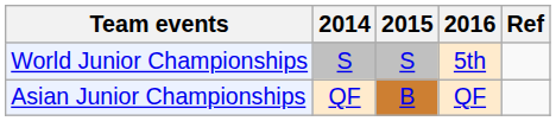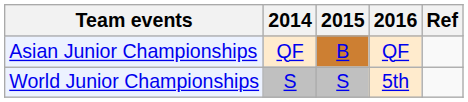 <table class="wikitable" style="font-size: 90%; text-align:center">
 <tr>
 <th>Team events</th>
 <th>2014</th>
 <th>2015</th>
 <th>2016</th>
 <th>Ref</th>
 </tr>
 <tr>
+<td bgcolor="#ECF2FF"; align="left"><a href='#'>Asian Junior Championships</a></td>
+<td bgcolor=FFEBCD><a href='#'>QF</a></td>
+<td bgcolor=CD7F32><a href='#'>B</a></td>
+<td bgcolor=FFEBCD><a href='#'>QF</a></td>
+<td></td>
+</tr>
+<tr>
 <td bgcolor="#ECF2FF"; align="left"><a href='#'>World Junior Championships</a></td>
 <td bgcolor=silver><a href='#'>S</a></td>
 <td bgcolor=silver><a href='#'>S</a></td>
 <td bgcolor=FFEBCD><a href='#'>5th</a></td>
 <td></td>
 </tr>
-<tr>
-<td bgcolor="#ECF2FF"; align="left"><a href='#'>Asian Junior Championships</a></td>
-<td bgcolor=FFEBCD><a href='#'>QF</a></td>
-<td bgcolor=CD7F32><a href='#'>B</a></td>
-<td bgcolor=FFEBCD><a href='#'>QF</a></td>
-<td></td>
-</tr>
 </table>
